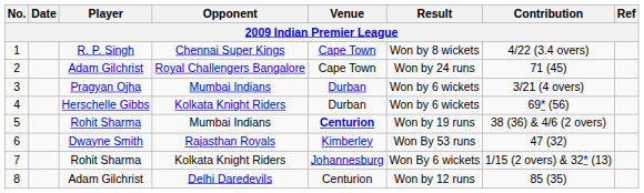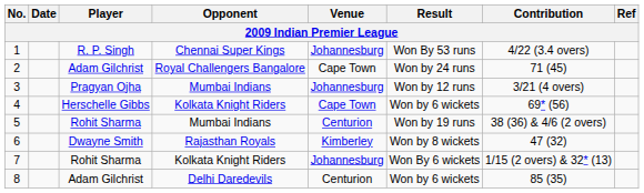 <table class="wikitable" style="text-align:center">
 <tr>
 <th>No.</th>
 <th>Date</th>
 <th>Player</th>
 <th>Opponent</th>
 <th>Venue</th>
 <th>Result</th>
 <th>Contribution</th>
 <th>Ref</th>
 </tr>
 <tr>
 <th colspan="8" style="text-align:center;"><a href='#'>2009 Indian Premier League</a></th>
 </tr>
 <tr>
 <td>1</td>
 <td></td>
 <td><a href='#'>R. P. Singh</a></td>
 <td><a href='#'>Chennai Super Kings</a></td>
-<td><a href='#'>Cape Town</a></td>
-<td>Won by 8 wickets</td>
+<td><a href='#'>Johannesburg</a></td>
+<td>Won By 53 runs</td>
 <td>4/22 (3.4 overs)</td>
 <td></td>
 </tr>
 <tr>
 <td>2</td>
 <td></td>
 <td><a href='#'>Adam Gilchrist</a></td>
 <td><a href='#'>Royal Challengers Bangalore</a></td>
 <td>Cape Town</td>
 <td>Won by 24 runs</td>
 <td>71 (45)</td>
 <td></td>
 </tr>
 <tr>
 <td>3</td>
 <td></td>
 <td><a href='#'>Pragyan Ojha</a></td>
 <td><a href='#'>Mumbai Indians</a></td>
-<td><a href='#'>Durban</a></td>
-<td>Won by 6 wickets</td>
+<td><a href='#'>Johannesburg</a></td>
+<td>Won by 12 runs</td>
 <td>3/21 (4 overs)</td>
 <td></td>
 </tr>
 <tr>
 <td>4</td>
 <td></td>
 <td><a href='#'>Herschelle Gibbs</a></td>
 <td><a href='#'>Kolkata Knight Riders</a></td>
-<td>Durban</td>
+<td><a href='#'>Cape Town</a></td>
 <td>Won by 6 wickets</td>
 <td>69<a href='#'>*</a> (56)</td>
 <td></td>
 </tr>
 <tr>
 <td>5</td>
 <td></td>
 <td><a href='#'>Rohit Sharma</a></td>
 <td>Mumbai Indians</td>
-<td><strong><a href='#'>Centurion</a></strong></td>
+<td><a href='#'>Centurion</a></td>
 <td>Won by 19 runs</td>
 <td>38 (36) & 4/6 (2 overs)</td>
 <td></td>
 </tr>
 <tr>
 <td>6</td>
 <td></td>
 <td><a href='#'>Dwayne Smith</a></td>
 <td><a href='#'>Rajasthan Royals</a></td>
 <td><a href='#'>Kimberley</a></td>
-<td>Won By 53 runs</td>
+<td>Won by 8 wickets</td>
 <td>47 (32)</td>
 <td></td>
 </tr>
 <tr>
 <td>7</td>
 <td></td>
 <td>Rohit Sharma</td>
 <td>Kolkata Knight Riders</td>
 <td><a href='#'>Johannesburg</a></td>
 <td>Won By 6 wickets</td>
 <td>1/15 (2 overs) & 32<a href='#'>*</a> (13)</td>
 <td></td>
 </tr>
 <tr>
 <td>8</td>
 <td></td>
 <td>Adam Gilchrist</td>
 <td><a href='#'>Delhi Daredevils</a></td>
 <td>Centurion</td>
-<td>Won by 12 runs</td>
+<td>Won by 6 wickets</td>
 <td>85 (35)</td>
 <td></td>
 </tr>
 </table>
